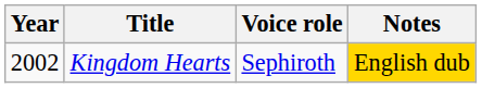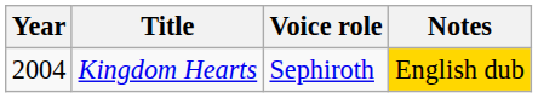 <table class="wikitable">
 <tr>
 <th>Year</th>
 <th>Title</th>
 <th>Voice role</th>
 <th>Notes</th>
 </tr>
 <tr>
-<td>2002</td>
+<td>2004</td>
 <td><em><a href='#'>Kingdom Hearts</a></em></td>
 <td><a href='#'>Sephiroth</a></td>
 <td style="background: gold;">English dub</td>
 </tr>
 </table>
